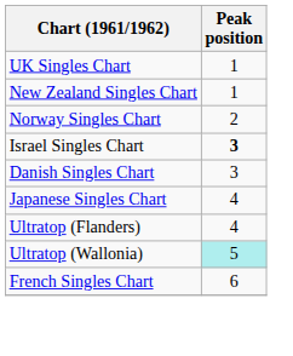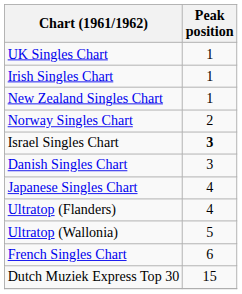 <table class="wikitable sortable">
 <tr>
 <th align="left">Chart (1961/1962)</th>
 <th align="center">Peak<br>position</th>
 </tr>
 <tr>
 <td align="left"><a href='#'>UK Singles Chart</a></td>
+<td align="center">1</td>
+</tr>
+<tr>
+<td align="left"><a href='#'>Irish Singles Chart</a></td>
 <td align="center">1</td>
 </tr>
 <tr>
 <td align="left"><a href='#'>New Zealand Singles Chart</a></td>
 <td align="center">1</td>
 </tr>
 <tr>
 <td align="left"><a href='#'>Norway Singles Chart</a></td>
 <td align="center">2</td>
 </tr>
 <tr>
 <td align="left">Israel Singles Chart</td>
 <td align="center"><strong>3</strong></td>
 </tr>
 <tr>
 <td align="left"><a href='#'>Danish Singles Chart</a></td>
 <td align="center">3</td>
 </tr>
 <tr>
 <td align="left"><a href='#'>Japanese Singles Chart</a></td>
 <td align="center">4</td>
 </tr>
 <tr>
 <td align="left"><a href='#'>Ultratop</a> (Flanders)</td>
 <td align="center">4</td>
 </tr>
 <tr>
 <td align="left"><a href='#'>Ultratop</a> (Wallonia)</td>
-<td align="center" style="background: paleturquoise;">5</td>
+<td align="center">5</td>
 </tr>
 <tr>
 <td align="left"><a href='#'>French Singles Chart</a></td>
 <td align="center">6</td>
 </tr>
 <tr>
+<td align="left">Dutch Muziek Express Top 30</td>
+<td align="center">15</td>
+</tr>
+<tr>
 </tr>
 </table>
